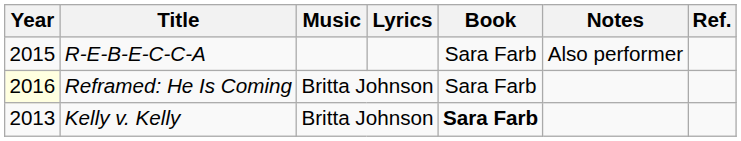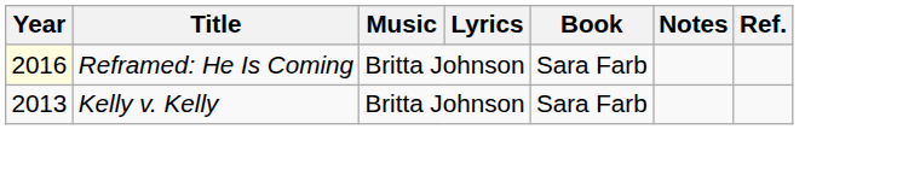 <table class="wikitable">
 <tr>
 <th>Year</th>
 <th>Title</th>
 <th>Music</th>
 <th>Lyrics</th>
 <th>Book</th>
 <th>Notes</th>
 <th>Ref.</th>
-</tr>
-<tr>
-<td>2015</td>
-<td><em>R-E-B-E-C-C-A</em></td>
-<td></td>
-<td></td>
-<td align="center">Sara Farb</td>
-<td>Also performer</td>
-<td align="center"></td>
 </tr>
 <tr>
 <td style="background: lightyellow;">2016</td>
 <td><em>Reframed: He Is Coming</em></td>
 <td colspan="2" align="center">Britta Johnson</td>
 <td align="center">Sara Farb</td>
 <td></td>
 <td align="center"></td>
 </tr>
 <tr>
 <td>2013</td>
 <td><em>Kelly v. Kelly</em></td>
 <td colspan="2" align="center">Britta Johnson</td>
-<td align="center"><strong>Sara Farb</strong></td>
+<td align="center">Sara Farb</td>
 <td></td>
 <td align="center"></td>
 </tr>
 </table>
